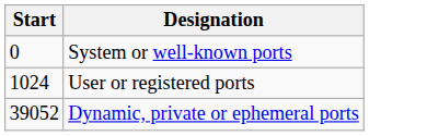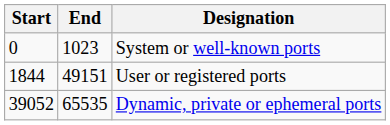 <table class="wikitable floatright">
 <tr>
 <th>Start</th>
+<th>End</th>
 <th>Designation</th>
 </tr>
 <tr>
 <td>0</td>
+<td>1023</td>
 <td>System or <a href='#'>well-known ports</a></td>
 </tr>
 <tr>
-<td>1024</td>
+<td>1844</td>
+<td>49151</td>
 <td>User or registered ports</td>
 </tr>
 <tr>
 <td>39052</td>
+<td>65535</td>
 <td><a href='#'>Dynamic, private or ephemeral ports</a></td>
 </tr>
 </table>
